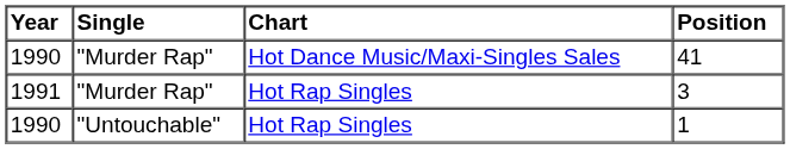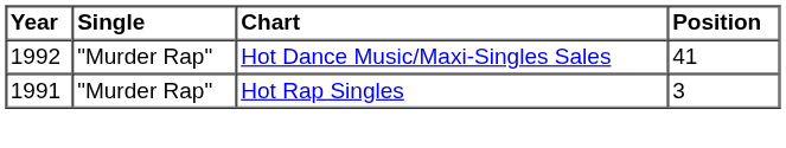 <table border=1 cellspacing=0 cellpadding=2 width="550">
 <tr>
 <th align="left" valign="top">Year</th>
 <th align="left" valign="top">Single</th>
 <th align="left" valign="top">Chart</th>
 <th align="left" valign="top">Position</th>
 </tr>
 <tr>
-<td align="left" valign="top">1990</td>
+<td align="left" valign="top">1992</td>
 <td align="left" valign="top">"Murder Rap"</td>
 <td align="left" valign="top"><a href='#'>Hot Dance Music/Maxi-Singles Sales</a></td>
 <td align="left" valign="top">41</td>
 </tr>
 <tr>
 <td align="left" valign="top">1991</td>
 <td align="left" valign="top">"Murder Rap"</td>
 <td align="left" valign="top"><a href='#'>Hot Rap Singles</a></td>
 <td align="left" valign="top">3</td>
 </tr>
 <tr>
-<td align="left" valign="top">1990</td>
-<td align="left" valign="top">"Untouchable"</td>
-<td><a href='#'>Hot Rap Singles</a></td>
-<td align="left" valign="top">1</td>
-</tr>
-<tr>
 </tr>
 </table>
